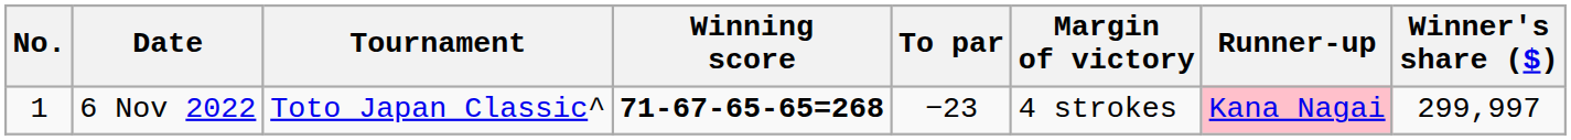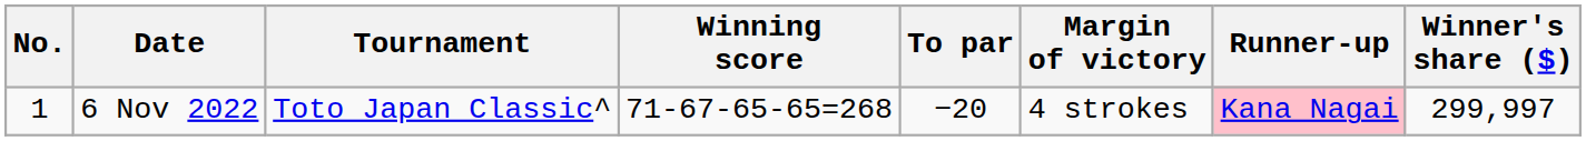 <table class="wikitable" style="font-size:95%;">
 <tr>
 <th>No.</th>
 <th>Date</th>
 <th>Tournament</th>
 <th>Winning<br>score</th>
 <th>To par</th>
 <th>Margin<br>of victory</th>
 <th>Runner-up</th>
 <th>Winner's<br>share (<a href='#'>$</a>)</th>
 </tr>
 <tr>
 <td align=center>1</td>
 <td align=right>6 Nov <a href='#'>2022</a></td>
 <td><a href='#'>Toto Japan Classic</a>^</td>
-<td align=right><strong>71-67-65-65=268</strong></td>
-<td align=center>−23</td>
+<td align=right>71-67-65-65=268</td>
+<td align=center>−20</td>
 <td>4 strokes</td>
 <td style="background: pink;"> <a href='#'>Kana Nagai</a></td>
 <td align=center>299,997</td>
 </tr>
 </table>
